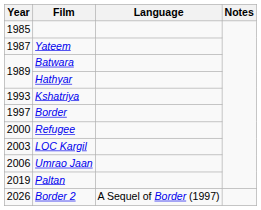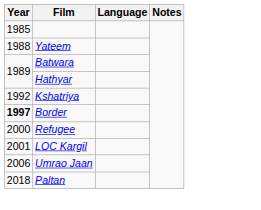 <table class="wikitable">
 <tr>
 <th>Year</th>
 <th>Film</th>
 <th>Language</th>
 <th>Notes</th>
 </tr>
 <tr>
 <td>1985</td>
 <td></td>
 <td></td>
 </tr>
 <tr>
-<td>1987</td>
+<td>1988</td>
 <td><em><a href='#'>Yateem</a></em></td>
 <td></td>
 </tr>
 <tr>
 <td rowspan="2">1989</td>
 <td><em><a href='#'>Batwara</a></em></td>
 <td></td>
 </tr>
 <tr>
 <td><em><a href='#'>Hathyar</a></em></td>
 <td></td>
 </tr>
 <tr>
-<td>1993</td>
+<td>1992</td>
 <td><em><a href='#'>Kshatriya</a></em></td>
 <td></td>
 </tr>
 <tr>
-<td>1997</td>
+<td><strong>1997</strong></td>
 <td><em><a href='#'>Border</a></em></td>
 <td></td>
 </tr>
 <tr>
 <td>2000</td>
 <td><em><a href='#'>Refugee</a></em></td>
 <td></td>
 </tr>
 <tr>
-<td>2003</td>
+<td>2001</td>
 <td><em><a href='#'>LOC Kargil</a></em></td>
 <td></td>
 </tr>
 <tr>
 <td>2006</td>
 <td><em><a href='#'>Umrao Jaan</a></em></td>
 <td></td>
 </tr>
 <tr>
-<td>2019</td>
+<td>2018</td>
 <td><em><a href='#'>Paltan</a></em></td>
 <td></td>
 </tr>
-<tr>
-<td>2026</td>
-<td><em><a href='#'>Border 2</a></em></td>
-<td>A Sequel of <em><a href='#'>Border</a></em> (1997)</td>
-<td></td>
-</tr>
 </table>
